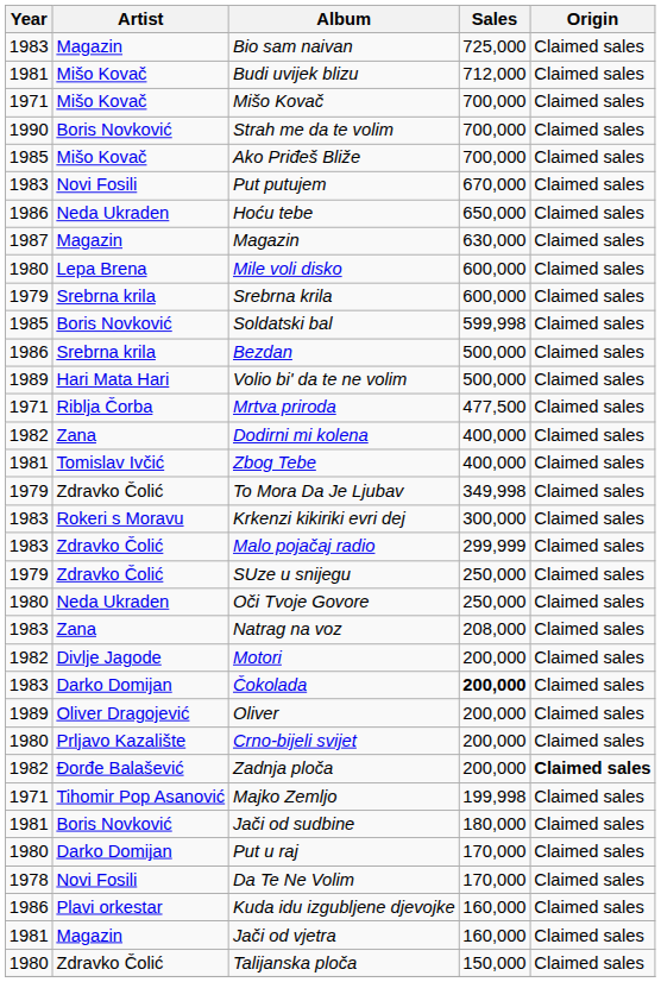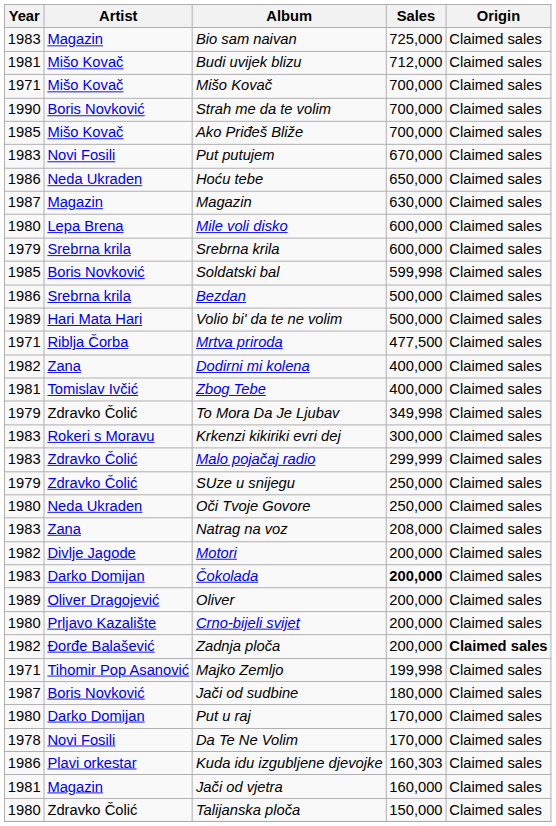 <table class="wikitable">
 <tr>
 <th>Year</th>
 <th>Artist</th>
 <th>Album</th>
 <th>Sales</th>
 <th>Origin</th>
 </tr>
 <tr>
 <td>1983</td>
 <td><a href='#'>Magazin</a></td>
 <td><em>Bio sam naivan</em></td>
 <td>725,000</td>
 <td>Claimed sales</td>
 </tr>
 <tr>
 <td>1981</td>
 <td><a href='#'>Mišo Kovač</a></td>
 <td><em>Budi uvijek blizu</em></td>
 <td>712,000</td>
 <td>Claimed sales</td>
 </tr>
 <tr>
 <td>1971</td>
 <td><a href='#'>Mišo Kovač</a></td>
 <td><em>Mišo Kovač</em></td>
 <td>700,000</td>
 <td>Claimed sales</td>
 </tr>
 <tr>
 <td>1990</td>
 <td><a href='#'>Boris Novković</a></td>
 <td><em>Strah me da te volim</em></td>
 <td>700,000</td>
 <td>Claimed sales</td>
 </tr>
 <tr>
 <td>1985</td>
 <td><a href='#'>Mišo Kovač</a></td>
 <td><em>Ako Priđeš Bliže</em></td>
 <td>700,000</td>
 <td>Claimed sales</td>
 </tr>
 <tr>
 <td>1983</td>
 <td><a href='#'>Novi Fosili</a></td>
 <td><em>Put putujem</em></td>
 <td>670,000</td>
 <td>Claimed sales</td>
 </tr>
 <tr>
 <td>1986</td>
 <td><a href='#'>Neda Ukraden</a></td>
 <td><em>Hoću tebe</em></td>
 <td>650,000</td>
 <td>Claimed sales</td>
 </tr>
 <tr>
 <td>1987</td>
 <td><a href='#'>Magazin</a></td>
 <td><em>Magazin</em></td>
 <td>630,000</td>
 <td>Claimed sales</td>
 </tr>
 <tr>
 <td>1980</td>
 <td><a href='#'>Lepa Brena</a></td>
 <td><em><a href='#'>Mile voli disko</a></em></td>
 <td>600,000</td>
 <td>Claimed sales</td>
 </tr>
 <tr>
 <td>1979</td>
 <td><a href='#'>Srebrna krila</a></td>
 <td><em>Srebrna krila</em></td>
 <td>600,000</td>
 <td>Claimed sales</td>
 </tr>
 <tr>
 <td>1985</td>
 <td><a href='#'>Boris Novković</a></td>
 <td><em>Soldatski bal</em></td>
 <td>599,998</td>
 <td>Claimed sales</td>
 </tr>
 <tr>
 <td>1986</td>
 <td><a href='#'>Srebrna krila</a></td>
 <td><em><a href='#'>Bezdan</a></em></td>
 <td>500,000</td>
 <td>Claimed sales</td>
 </tr>
 <tr>
 <td>1989</td>
 <td><a href='#'>Hari Mata Hari</a></td>
 <td><em>Volio bi' da te ne volim</em></td>
 <td>500,000</td>
 <td>Claimed sales</td>
 </tr>
 <tr>
 <td>1971</td>
 <td><a href='#'>Riblja Čorba</a></td>
 <td><em><a href='#'>Mrtva priroda</a></em></td>
 <td>477,500</td>
 <td>Claimed sales</td>
 </tr>
 <tr>
 <td>1982</td>
 <td><a href='#'>Zana</a></td>
 <td><em><a href='#'>Dodirni mi kolena</a></em></td>
 <td>400,000</td>
 <td>Claimed sales</td>
 </tr>
 <tr>
 <td>1981</td>
 <td><a href='#'>Tomislav Ivčić</a></td>
 <td><em><a href='#'>Zbog Tebe</a></em></td>
 <td>400,000</td>
 <td>Claimed sales</td>
 </tr>
 <tr>
 <td>1979</td>
 <td>Zdravko Čolić</td>
 <td><em>To Mora Da Je Ljubav</em></td>
 <td>349,998</td>
 <td>Claimed sales</td>
 </tr>
 <tr>
 <td>1983</td>
 <td><a href='#'>Rokeri s Moravu</a></td>
 <td><em>Krkenzi kikiriki evri dej </em></td>
 <td>300,000</td>
 <td>Claimed sales</td>
 </tr>
 <tr>
 <td>1983</td>
 <td><a href='#'>Zdravko Čolić</a></td>
 <td><em><a href='#'>Malo pojačaj radio</a></em></td>
 <td>299,999</td>
 <td>Claimed sales</td>
 </tr>
 <tr>
 <td>1979</td>
 <td><a href='#'>Zdravko Čolić</a></td>
 <td><em>SUze u snijegu </em></td>
 <td>250,000</td>
 <td>Claimed sales</td>
 </tr>
 <tr>
 <td>1980</td>
 <td><a href='#'>Neda Ukraden</a></td>
 <td><em>Oči Tvoje Govore</em></td>
 <td>250,000</td>
 <td>Claimed sales</td>
 </tr>
 <tr>
 <td>1983</td>
 <td><a href='#'>Zana</a></td>
 <td><em>Natrag na voz</em></td>
 <td>208,000</td>
 <td>Claimed sales</td>
 </tr>
 <tr>
 <td>1982</td>
 <td><a href='#'>Divlje Jagode</a></td>
 <td><em><a href='#'>Motori</a></em></td>
 <td>200,000</td>
 <td>Claimed sales</td>
 </tr>
 <tr>
 <td>1983</td>
 <td><a href='#'>Darko Domijan</a></td>
 <td><em><a href='#'>Čokolada</a></em></td>
 <td><strong>200,000</strong></td>
 <td>Claimed sales</td>
 </tr>
 <tr>
 <td>1989</td>
 <td><a href='#'>Oliver Dragojević</a></td>
 <td><em>Oliver</em></td>
 <td>200,000</td>
 <td>Claimed sales</td>
 </tr>
 <tr>
 <td>1980</td>
 <td><a href='#'>Prljavo Kazalište</a></td>
 <td><em><a href='#'>Crno-bijeli svijet</a></em></td>
 <td>200,000</td>
 <td>Claimed sales</td>
 </tr>
 <tr>
 <td>1982</td>
 <td><a href='#'>Đorđe Balašević</a></td>
 <td><em>Zadnja ploča</em></td>
 <td>200,000</td>
 <td><strong>Claimed sales</strong></td>
 </tr>
 <tr>
 <td>1971</td>
 <td><a href='#'>Tihomir Pop Asanović</a></td>
 <td><em>Majko Zemljo</em></td>
 <td>199,998</td>
 <td>Claimed sales</td>
 </tr>
 <tr>
-<td>1981</td>
+<td>1987</td>
 <td><a href='#'>Boris Novković</a></td>
 <td><em>Jači od sudbine</em></td>
 <td>180,000</td>
 <td>Claimed sales</td>
 </tr>
 <tr>
 <td>1980</td>
 <td><a href='#'>Darko Domijan</a></td>
 <td><em>Put u raj </em></td>
 <td>170,000</td>
 <td>Claimed sales</td>
 </tr>
 <tr>
 <td>1978</td>
 <td><a href='#'>Novi Fosili</a></td>
 <td><em>Da Te Ne Volim</em></td>
 <td>170,000</td>
 <td>Claimed sales</td>
 </tr>
 <tr>
 <td>1986</td>
 <td><a href='#'>Plavi orkestar</a></td>
 <td><em>Kuda idu izgubljene djevojke </em></td>
-<td>160,000</td>
+<td>160,303</td>
 <td>Claimed sales</td>
 </tr>
 <tr>
 <td>1981</td>
 <td><a href='#'>Magazin</a></td>
 <td><em>Jači od vjetra </em></td>
 <td>160,000</td>
 <td>Claimed sales</td>
 </tr>
 <tr>
 <td>1980</td>
 <td>Zdravko Čolić</td>
 <td><em>Talijanska ploča </em></td>
 <td>150,000</td>
 <td>Claimed sales</td>
 </tr>
 <tr>
 </tr>
 </table>
